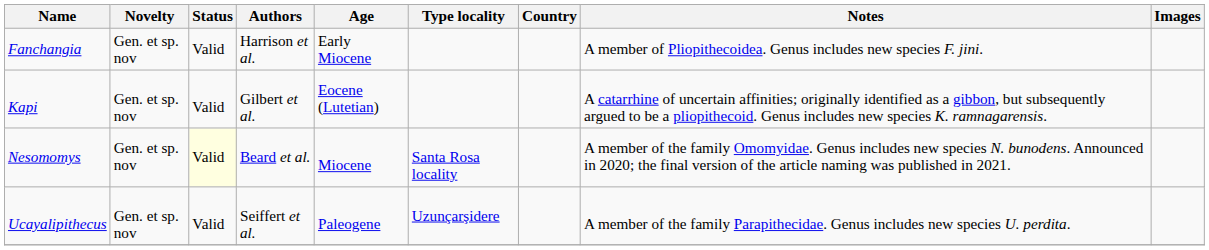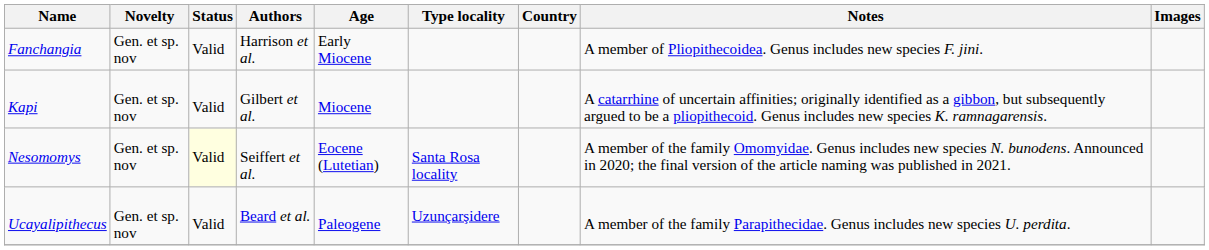 <table class="wikitable sortable" align="center" width="100%">
 <tr>
 <th>Name</th>
 <th>Novelty</th>
 <th>Status</th>
 <th>Authors</th>
 <th>Age</th>
 <th>Type locality</th>
 <th>Country</th>
 <th>Notes</th>
 <th>Images</th>
 </tr>
 <tr>
 <td><em><a href='#'>Fanchangia</a></em></td>
 <td>Gen. et sp. nov</td>
 <td>Valid</td>
 <td>Harrison <em>et al.</em></td>
 <td>Early <a href='#'>Miocene</a></td>
 <td></td>
 <td></td>
 <td>A member of <a href='#'>Pliopithecoidea</a>. Genus includes new species <em>F. jini</em>.</td>
 <td></td>
 </tr>
 <tr>
 <td><br><em><a href='#'>Kapi</a></em></td>
 <td><br>Gen. et sp. nov</td>
 <td><br>Valid</td>
 <td><br>Gilbert <em>et al.</em></td>
-<td><a href='#'>Eocene</a> (<a href='#'>Lutetian</a>)</td>
+<td><br><a href='#'>Miocene</a></td>
 <td></td>
 <td><br></td>
 <td><br>A <a href='#'>catarrhine</a> of uncertain affinities; originally identified as a <a href='#'>gibbon</a>, but subsequently argued to be a <a href='#'>pliopithecoid</a>. Genus includes new species <em>K. ramnagarensis</em>.</td>
 <td></td>
 </tr>
 <tr>
 <td><em><a href='#'>Nesomomys</a></em></td>
 <td>Gen. et sp. nov</td>
 <td style="background: lightyellow;">Valid</td>
-<td><a href='#'>Beard</a> <em>et al.</em></td>
-<td><br><a href='#'>Miocene</a></td>
+<td><br>Seiffert <em>et al.</em></td>
+<td><a href='#'>Eocene</a> (<a href='#'>Lutetian</a>)</td>
 <td><br><a href='#'>Santa Rosa locality</a></td>
 <td></td>
 <td>A member of the family <a href='#'>Omomyidae</a>. Genus includes new species <em>N. bunodens</em>. Announced in 2020; the final version of the article naming was published in 2021.</td>
 <td></td>
 </tr>
 <tr>
 <td><br><em><a href='#'>Ucayalipithecus</a></em></td>
 <td><br>Gen. et sp. nov</td>
 <td><br>Valid</td>
-<td><br>Seiffert <em>et al.</em></td>
+<td><a href='#'>Beard</a> <em>et al.</em></td>
 <td><br><a href='#'>Paleogene</a></td>
 <td><a href='#'>Uzunçarşidere</a></td>
 <td><br></td>
 <td><br>A member of the family <a href='#'>Parapithecidae</a>. Genus includes new species <em>U. perdita</em>.</td>
 <td></td>
 </tr>
 <tr>
 </tr>
 </table>
